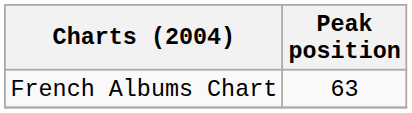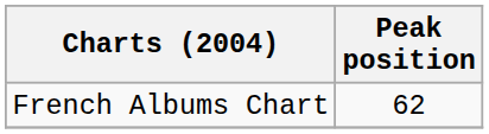 <table class="wikitable">
 <tr>
 <th>Charts (2004)</th>
 <th>Peak<br>position</th>
 </tr>
 <tr>
 <td>French Albums Chart</td>
-<td align="center">63</td>
+<td align="center">62</td>
 </tr>
 <tr>
 </tr>
 </table>
